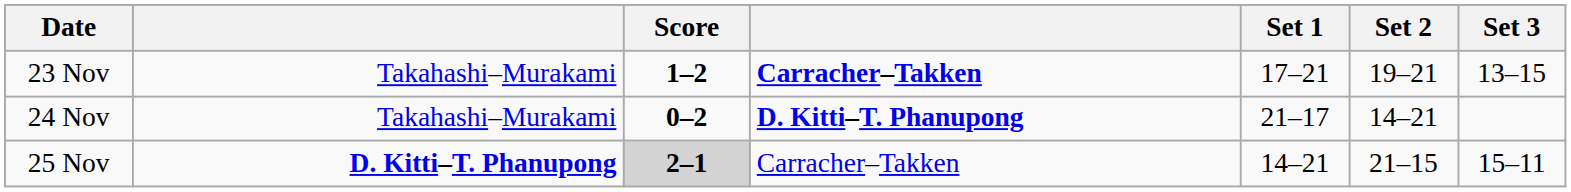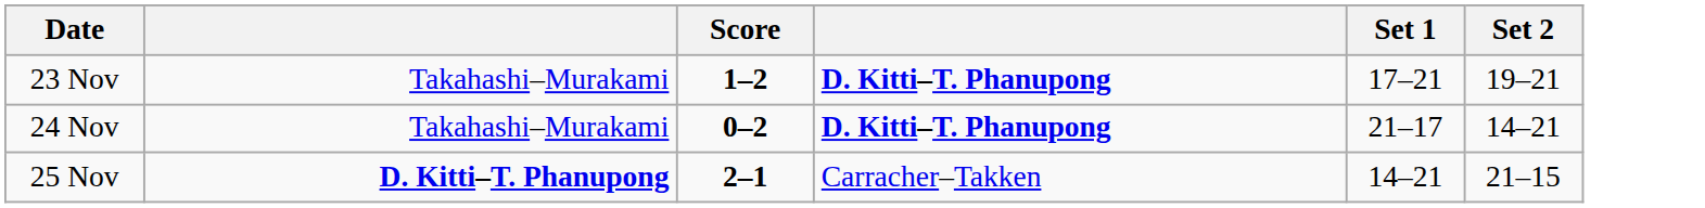 <table class="wikitable" style="text-align: center; font-size:90% ">
 <tr>
 <th width="60">Date</th>
 <th align="right" width="250"></th>
 <th width="60">Score</th>
 <th align="left" width="250"></th>
 <th width="50">Set 1</th>
 <th width="50">Set 2</th>
-<th width="50">Set 3</th>
 </tr>
 <tr>
 <td>23 Nov</td>
 <td align=right><a href='#'>Takahashi</a>–<a href='#'>Murakami</a> </td>
 <td align=center><strong>1–2</strong></td>
-<td align=left><strong> <a href='#'>Carracher</a>–<a href='#'>Takken</a></strong></td>
+<td align=left><strong> <a href='#'>D. Kitti</a>–<a href='#'>T. Phanupong</a></strong></td>
 <td>17–21</td>
 <td>19–21</td>
-<td>13–15</td>
 </tr>
 <tr>
 <td>24 Nov</td>
 <td align=right><a href='#'>Takahashi</a>–<a href='#'>Murakami</a> </td>
 <td align=center><strong>0–2</strong></td>
 <td align=left><strong> <a href='#'>D. Kitti</a>–<a href='#'>T. Phanupong</a></strong></td>
 <td>21–17</td>
 <td>14–21</td>
-<td></td>
 </tr>
 <tr>
 <td>25 Nov</td>
 <td align=right><strong><a href='#'>D. Kitti</a>–<a href='#'>T. Phanupong</a> </strong></td>
-<td align=center style="background: lightgrey;"><strong>2–1</strong></td>
+<td align=center><strong>2–1</strong></td>
 <td align=left> <a href='#'>Carracher</a>–<a href='#'>Takken</a></td>
 <td>14–21</td>
 <td>21–15</td>
-<td>15–11</td>
 </tr>
 </table>
